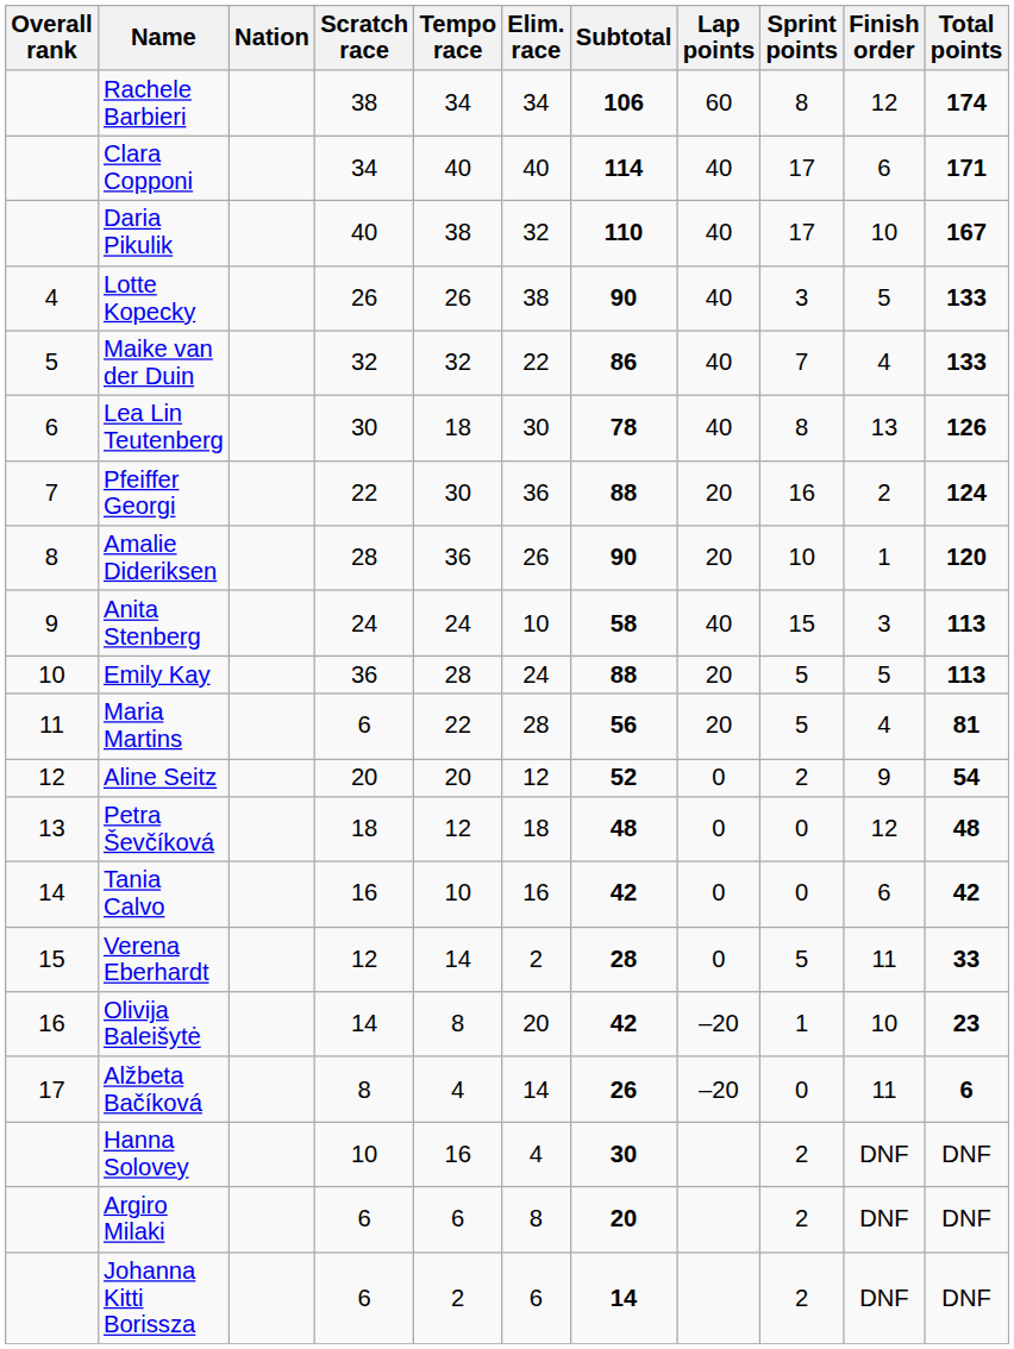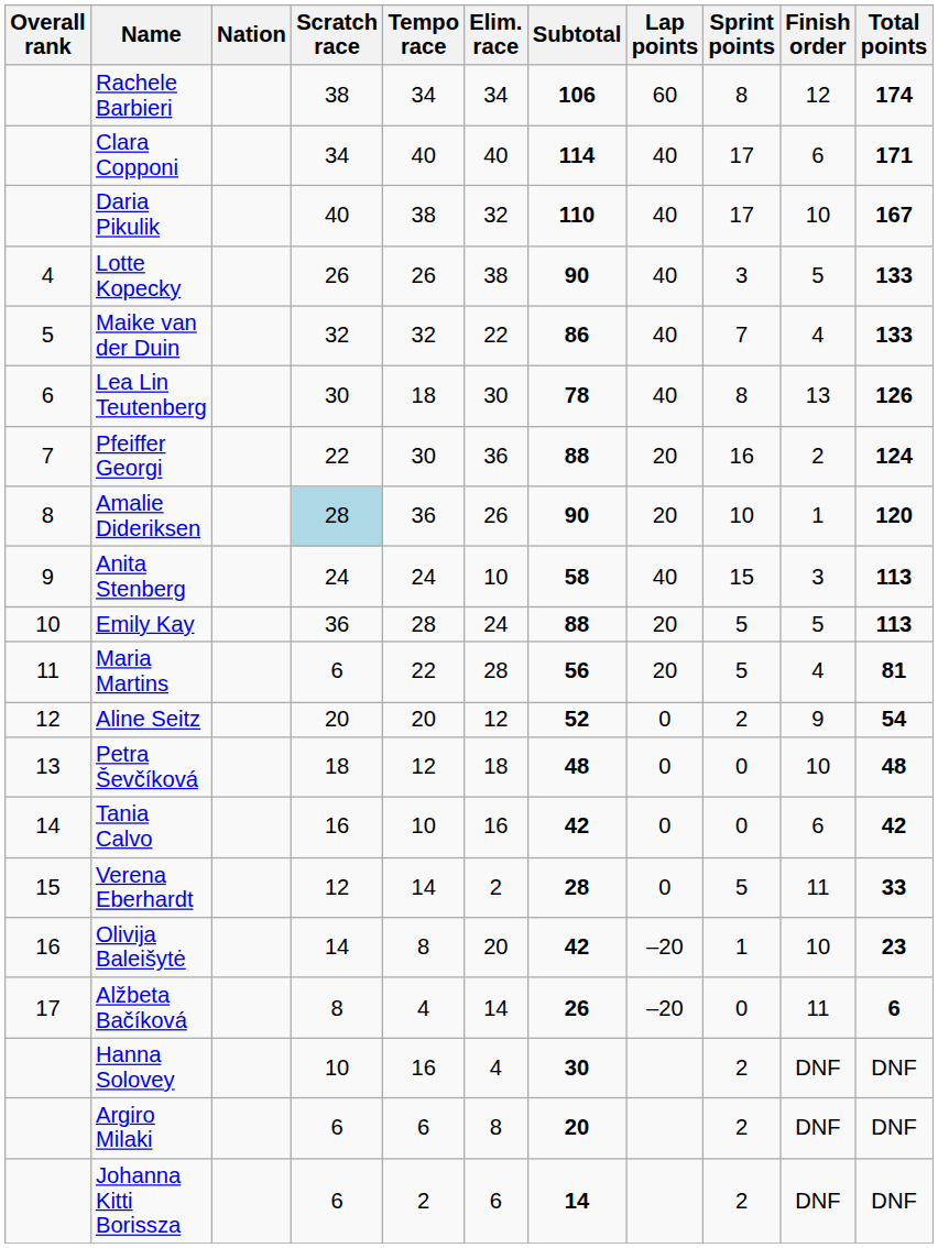 <table class="wikitable sortable" style="text-align:center">
 <tr>
 <th width=50>Overall rank</th>
 <th>Name</th>
 <th>Nation</th>
 <th width=50>Scratch race</th>
 <th width=50>Tempo race</th>
 <th width=50>Elim. race</th>
 <th width=50>Subtotal</th>
 <th width=50>Lap points</th>
 <th width=50>Sprint points</th>
 <th width=50>Finish order</th>
 <th width=50>Total points</th>
 </tr>
 <tr>
 <td></td>
 <td align=left><a href='#'>Rachele Barbieri</a></td>
 <td align=left></td>
 <td>38</td>
 <td>34</td>
 <td>34</td>
 <td><strong>106</strong></td>
 <td>60</td>
 <td>8</td>
 <td>12</td>
 <td><strong>174</strong></td>
 </tr>
 <tr>
 <td></td>
 <td align=left><a href='#'>Clara Copponi</a></td>
 <td align=left></td>
 <td>34</td>
 <td>40</td>
 <td>40</td>
 <td><strong>114</strong></td>
 <td>40</td>
 <td>17</td>
 <td>6</td>
 <td><strong>171</strong></td>
 </tr>
 <tr>
 <td></td>
 <td align=left><a href='#'>Daria Pikulik</a></td>
 <td align=left></td>
 <td>40</td>
 <td>38</td>
 <td>32</td>
 <td><strong>110</strong></td>
 <td>40</td>
 <td>17</td>
 <td>10</td>
 <td><strong>167</strong></td>
 </tr>
 <tr>
 <td>4</td>
 <td align=left><a href='#'>Lotte Kopecky</a></td>
 <td align=left></td>
 <td>26</td>
 <td>26</td>
 <td>38</td>
 <td><strong>90</strong></td>
 <td>40</td>
 <td>3</td>
 <td>5</td>
 <td><strong>133</strong></td>
 </tr>
 <tr>
 <td>5</td>
 <td align=left><a href='#'>Maike van der Duin</a></td>
 <td align=left></td>
 <td>32</td>
 <td>32</td>
 <td>22</td>
 <td><strong>86</strong></td>
 <td>40</td>
 <td>7</td>
 <td>4</td>
 <td><strong>133</strong></td>
 </tr>
 <tr>
 <td>6</td>
 <td align=left><a href='#'>Lea Lin Teutenberg</a></td>
 <td align=left></td>
 <td>30</td>
 <td>18</td>
 <td>30</td>
 <td><strong>78</strong></td>
 <td>40</td>
 <td>8</td>
 <td>13</td>
 <td><strong>126</strong></td>
 </tr>
 <tr>
 <td>7</td>
 <td align=left><a href='#'>Pfeiffer Georgi</a></td>
 <td align=left></td>
 <td>22</td>
 <td>30</td>
 <td>36</td>
 <td><strong>88</strong></td>
 <td>20</td>
 <td>16</td>
 <td>2</td>
 <td><strong>124</strong></td>
 </tr>
 <tr>
 <td>8</td>
 <td align=left><a href='#'>Amalie Dideriksen</a></td>
 <td align=left></td>
-<td>28</td>
+<td style="background: lightblue;">28</td>
 <td>36</td>
 <td>26</td>
 <td><strong>90</strong></td>
 <td>20</td>
 <td>10</td>
 <td>1</td>
 <td><strong>120</strong></td>
 </tr>
 <tr>
 <td>9</td>
 <td align=left><a href='#'>Anita Stenberg</a></td>
 <td align=left></td>
 <td>24</td>
 <td>24</td>
 <td>10</td>
 <td><strong>58</strong></td>
 <td>40</td>
 <td>15</td>
 <td>3</td>
 <td><strong>113</strong></td>
 </tr>
 <tr>
 <td>10</td>
 <td align=left><a href='#'>Emily Kay</a></td>
 <td align=left></td>
 <td>36</td>
 <td>28</td>
 <td>24</td>
 <td><strong>88</strong></td>
 <td>20</td>
 <td>5</td>
 <td>5</td>
 <td><strong>113</strong></td>
 </tr>
 <tr>
 <td>11</td>
 <td align=left><a href='#'>Maria Martins</a></td>
 <td align=left></td>
 <td>6</td>
 <td>22</td>
 <td>28</td>
 <td><strong>56</strong></td>
 <td>20</td>
 <td>5</td>
 <td>4</td>
 <td><strong>81</strong></td>
 </tr>
 <tr>
 <td>12</td>
 <td align=left><a href='#'>Aline Seitz</a></td>
 <td align=left></td>
 <td>20</td>
 <td>20</td>
 <td>12</td>
 <td><strong>52</strong></td>
 <td>0</td>
 <td>2</td>
 <td>9</td>
 <td><strong>54</strong></td>
 </tr>
 <tr>
 <td>13</td>
 <td align=left><a href='#'>Petra Ševčíková</a></td>
 <td align=left></td>
 <td>18</td>
 <td>12</td>
 <td>18</td>
 <td><strong>48</strong></td>
 <td>0</td>
 <td>0</td>
-<td>12</td>
+<td>10</td>
 <td><strong>48</strong></td>
 </tr>
 <tr>
 <td>14</td>
 <td align=left><a href='#'>Tania Calvo</a></td>
 <td align=left></td>
 <td>16</td>
 <td>10</td>
 <td>16</td>
 <td><strong>42</strong></td>
 <td>0</td>
 <td>0</td>
 <td>6</td>
 <td><strong>42</strong></td>
 </tr>
 <tr>
 <td>15</td>
 <td align=left><a href='#'>Verena Eberhardt</a></td>
 <td align=left></td>
 <td>12</td>
 <td>14</td>
 <td>2</td>
 <td><strong>28</strong></td>
 <td>0</td>
 <td>5</td>
 <td>11</td>
 <td><strong>33</strong></td>
 </tr>
 <tr>
 <td>16</td>
 <td align=left><a href='#'>Olivija Baleišytė</a></td>
 <td align=left></td>
 <td>14</td>
 <td>8</td>
 <td>20</td>
 <td><strong>42</strong></td>
 <td>–20</td>
 <td>1</td>
 <td>10</td>
 <td><strong>23</strong></td>
 </tr>
 <tr>
 <td>17</td>
 <td align=left><a href='#'>Alžbeta Bačíková</a></td>
 <td align=left></td>
 <td>8</td>
 <td>4</td>
 <td>14</td>
 <td><strong>26</strong></td>
 <td>–20</td>
 <td>0</td>
 <td>11</td>
 <td><strong>6</strong></td>
 </tr>
 <tr>
 <td></td>
 <td align=left><a href='#'>Hanna Solovey</a></td>
 <td align=left></td>
 <td>10</td>
 <td>16</td>
 <td>4</td>
 <td><strong>30</strong></td>
 <td></td>
 <td>2</td>
 <td>DNF</td>
 <td>DNF</td>
 </tr>
 <tr>
 <td></td>
 <td align=left><a href='#'>Argiro Milaki</a></td>
 <td align=left></td>
 <td>6</td>
 <td>6</td>
 <td>8</td>
 <td><strong>20</strong></td>
 <td></td>
 <td>2</td>
 <td>DNF</td>
 <td>DNF</td>
 </tr>
 <tr>
 <td></td>
 <td align=left><a href='#'>Johanna Kitti Borissza</a></td>
 <td align=left></td>
 <td>6</td>
 <td>2</td>
 <td>6</td>
 <td><strong>14</strong></td>
 <td></td>
 <td>2</td>
 <td>DNF</td>
 <td>DNF</td>
 </tr>
 </table>
